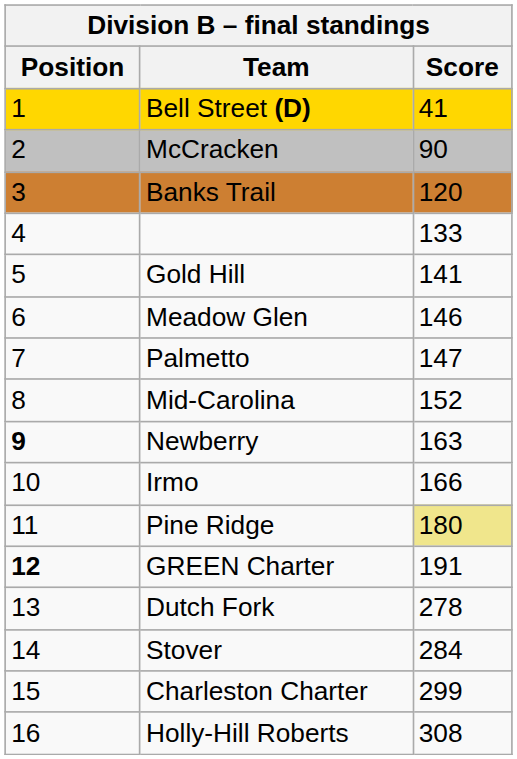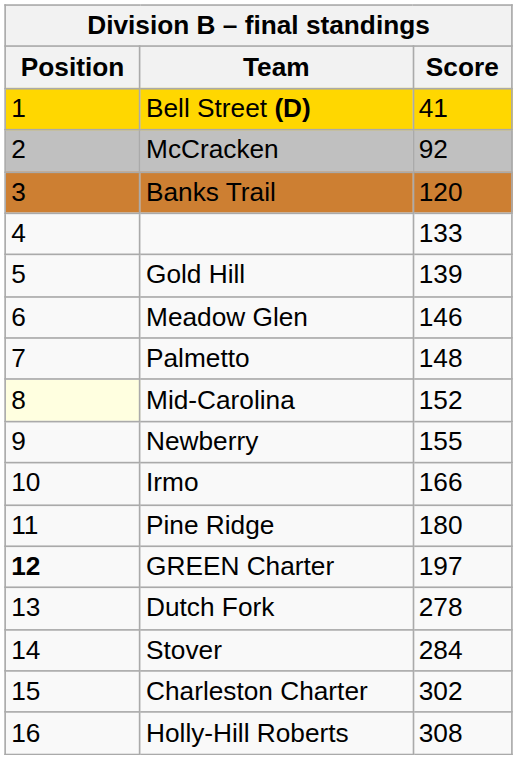 <table class="wikitable collapsible collapsed" style="float:right; width:310px">
 <tr>
 <th colspan=5>Division B – final standings</th>
 </tr>
 <tr>
 <th>Position</th>
 <th>Team</th>
 <th>Score</th>
 </tr>
 <tr style="background:#ffd700; color:black">
 <td>1</td>
 <td>Bell Street <strong>(D)</strong></td>
 <td>41</td>
 </tr>
 <tr style="background:#c0c0c0; color:black">
 <td>2</td>
 <td>McCracken</td>
-<td>90</td>
+<td>92</td>
 </tr>
 <tr style="background:#cd7f32; color:black">
 <td>3</td>
 <td>Banks Trail</td>
 <td>120</td>
 </tr>
 <tr>
 <td>4</td>
 <td></td>
 <td>133</td>
 </tr>
 <tr>
 <td>5</td>
 <td>Gold Hill</td>
-<td>141</td>
+<td>139</td>
 </tr>
 <tr>
 <td>6</td>
 <td>Meadow Glen</td>
 <td>146</td>
 </tr>
 <tr>
 <td>7</td>
 <td>Palmetto</td>
-<td>147</td>
+<td>148</td>
 </tr>
 <tr>
-<td>8</td>
+<td style="background: lightyellow;">8</td>
 <td>Mid-Carolina</td>
 <td>152</td>
 </tr>
 <tr>
-<td><strong>9</strong></td>
+<td>9</td>
 <td>Newberry</td>
-<td>163</td>
+<td>155</td>
 </tr>
 <tr>
 <td>10</td>
 <td>Irmo</td>
 <td>166</td>
 </tr>
 <tr>
 <td>11</td>
 <td>Pine Ridge</td>
-<td style="background: khaki;">180</td>
+<td>180</td>
 </tr>
 <tr>
 <td><strong>12</strong></td>
 <td>GREEN Charter</td>
-<td>191</td>
+<td>197</td>
 </tr>
 <tr>
 <td>13</td>
 <td>Dutch Fork</td>
 <td>278</td>
 </tr>
 <tr>
 <td>14</td>
 <td>Stover</td>
 <td>284</td>
 </tr>
 <tr>
 <td>15</td>
 <td>Charleston Charter</td>
-<td>299</td>
+<td>302</td>
 </tr>
 <tr>
 <td>16</td>
 <td>Holly-Hill Roberts</td>
 <td>308</td>
 </tr>
 </table>
